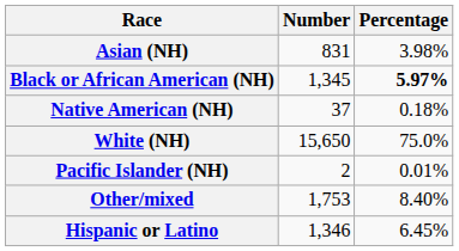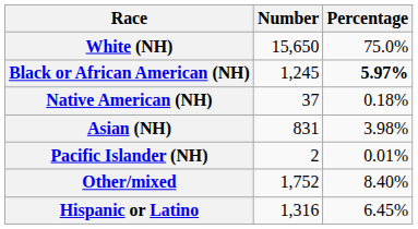 <table class="wikitable" style="text-align:right">
 <tr>
 <th scope="col">Race</th>
 <th scope="col">Number</th>
 <th scope="col">Percentage</th>
 </tr>
 <tr>
-<th scope="row"><a href='#'>Asian</a> (NH)</th>
-<td>831</td>
-<td>3.98%</td>
+<th scope="row"><a href='#'>White</a> (NH)</th>
+<td>15,650</td>
+<td>75.0%</td>
 </tr>
 <tr>
 <th scope="row"><a href='#'>Black or African American</a> (NH)</th>
-<td>1,345</td>
+<td>1,245</td>
 <td><strong>5.97%</strong></td>
 </tr>
 <tr>
 <th scope="row"><a href='#'>Native American</a> (NH)</th>
 <td>37</td>
 <td>0.18%</td>
 </tr>
 <tr>
-<th scope="row"><a href='#'>White</a> (NH)</th>
-<td>15,650</td>
-<td>75.0%</td>
+<th scope="row"><a href='#'>Asian</a> (NH)</th>
+<td>831</td>
+<td>3.98%</td>
 </tr>
 <tr>
 <th scope="row"><a href='#'>Pacific Islander</a> (NH)</th>
 <td>2</td>
 <td>0.01%</td>
 </tr>
 <tr>
 <th scope="row"><a href='#'>Other/mixed</a></th>
-<td>1,753</td>
+<td>1,752</td>
 <td>8.40%</td>
 </tr>
 <tr>
 <th scope="row"><a href='#'>Hispanic</a> or <a href='#'>Latino</a></th>
-<td>1,346</td>
+<td>1,316</td>
 <td>6.45%</td>
 </tr>
 </table>
